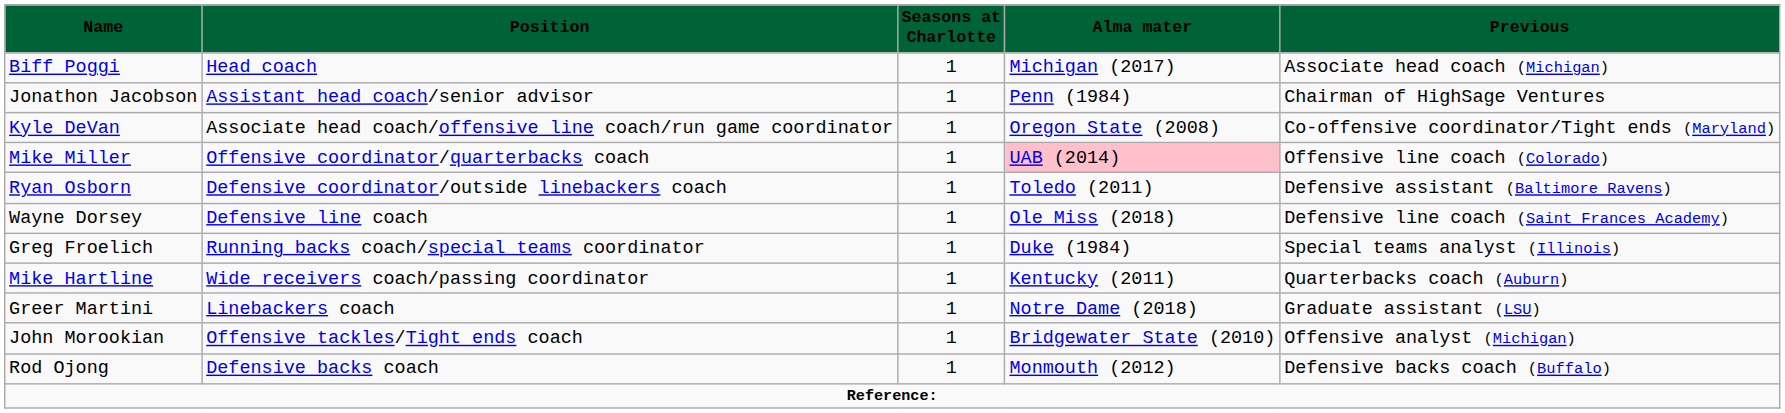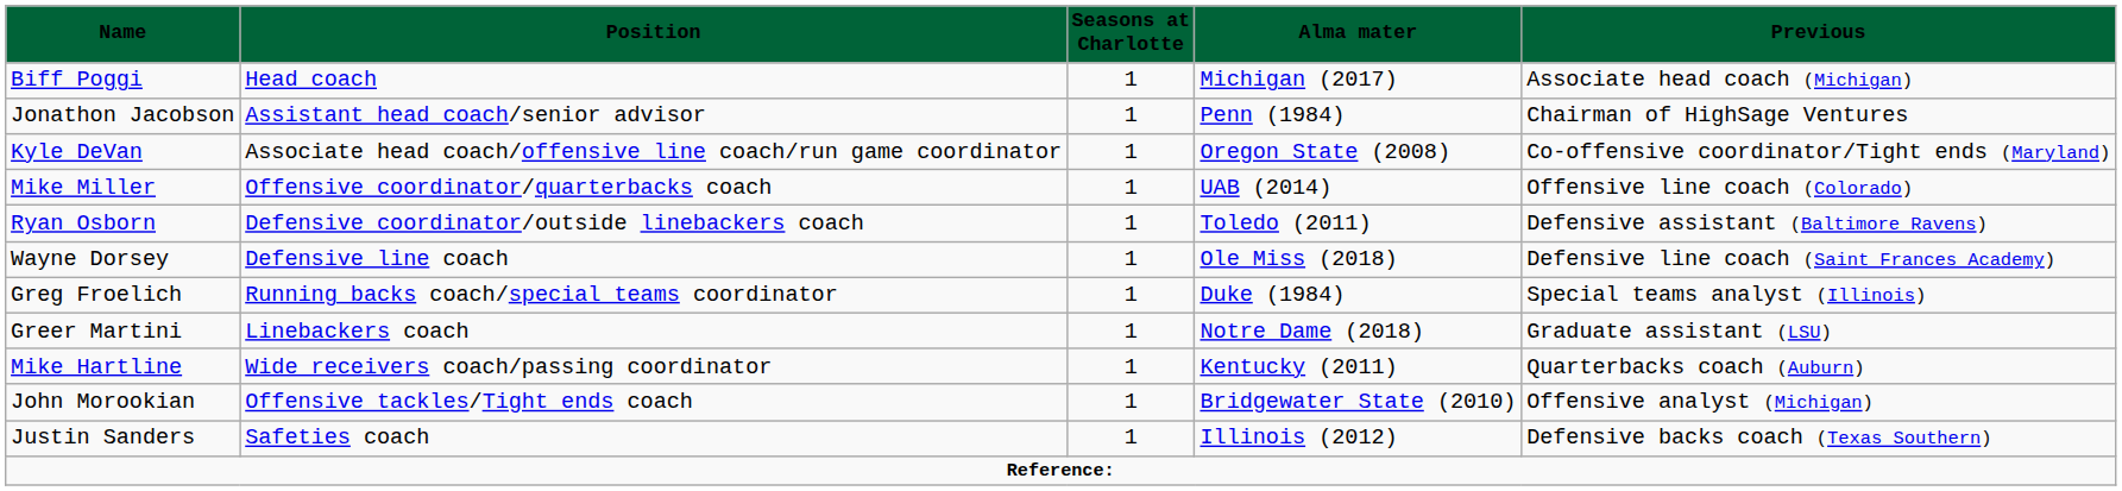 <table class="wikitable">
 <tr style="background:#006338; text-align:center;font-size:90%;">
 <td><span><strong>Name</strong></span></td>
 <td><span><strong>Position</strong></span></td>
 <td><span><strong>Seasons at<br>Charlotte</strong></span></td>
 <td><span><strong>Alma mater</strong></span></td>
 <td><span><strong>Previous</strong></span></td>
 </tr>
 <tr>
 <td><a href='#'>Biff Poggi</a></td>
 <td><a href='#'>Head coach</a></td>
 <td align=center>1</td>
 <td><a href='#'>Michigan</a> (2017)</td>
 <td>Associate head coach <small>(<a href='#'>Michigan</a>)</small></td>
 </tr>
 <tr>
 <td>Jonathon Jacobson</td>
 <td><a href='#'>Assistant head coach</a>/senior advisor</td>
 <td align=center>1</td>
 <td><a href='#'>Penn</a> (1984)</td>
 <td>Chairman of HighSage Ventures</td>
 </tr>
 <tr>
 <td><a href='#'>Kyle DeVan</a></td>
 <td>Associate head coach/<a href='#'>offensive line</a> coach/run game coordinator</td>
 <td align=center>1</td>
 <td><a href='#'>Oregon State</a> (2008)</td>
 <td>Co-offensive coordinator/Tight ends <small>(<a href='#'>Maryland</a>)</small></td>
 </tr>
 <tr>
 <td><a href='#'>Mike Miller</a></td>
 <td><a href='#'>Offensive coordinator</a>/<a href='#'>quarterbacks</a> coach</td>
 <td align=center>1</td>
-<td style="background: pink;"><a href='#'>UAB</a> (2014)</td>
+<td><a href='#'>UAB</a> (2014)</td>
 <td>Offensive line coach <small>(<a href='#'>Colorado</a>)</small></td>
 </tr>
 <tr>
 <td><a href='#'>Ryan Osborn</a></td>
 <td><a href='#'>Defensive coordinator</a>/outside <a href='#'>linebackers</a> coach</td>
 <td align=center>1</td>
 <td><a href='#'>Toledo</a> (2011)</td>
 <td>Defensive assistant <small>(<a href='#'>Baltimore Ravens</a>)</small></td>
 </tr>
 <tr>
 <td>Wayne Dorsey</td>
 <td><a href='#'>Defensive line</a> coach</td>
 <td align=center>1</td>
 <td><a href='#'>Ole Miss</a> (2018)</td>
 <td>Defensive line coach <small>(<a href='#'>Saint Frances Academy</a>)</small></td>
 </tr>
 <tr>
 <td>Greg Froelich</td>
 <td><a href='#'>Running backs</a> coach/<a href='#'>special teams</a> coordinator</td>
 <td align=center>1</td>
 <td><a href='#'>Duke</a> (1984)</td>
 <td>Special teams analyst <small>(<a href='#'>Illinois</a>)</small></td>
 </tr>
 <tr>
+<td>Greer Martini</td>
+<td><a href='#'>Linebackers</a> coach</td>
+<td align=center>1</td>
+<td><a href='#'>Notre Dame</a> (2018)</td>
+<td>Graduate assistant <small>(<a href='#'>LSU</a>)</small></td>
+</tr>
+<tr>
 <td><a href='#'>Mike Hartline</a></td>
 <td><a href='#'>Wide receivers</a> coach/passing coordinator</td>
 <td align=center>1</td>
 <td><a href='#'>Kentucky</a> (2011)</td>
 <td>Quarterbacks coach <small>(<a href='#'>Auburn</a>)</small></td>
-</tr>
-<tr>
-<td>Greer Martini</td>
-<td><a href='#'>Linebackers</a> coach</td>
-<td align=center>1</td>
-<td><a href='#'>Notre Dame</a> (2018)</td>
-<td>Graduate assistant <small>(<a href='#'>LSU</a>)</small></td>
 </tr>
 <tr>
 <td>John Morookian</td>
 <td><a href='#'>Offensive tackles</a>/<a href='#'>Tight ends</a> coach</td>
 <td align=center>1</td>
 <td><a href='#'>Bridgewater State</a> (2010)</td>
 <td>Offensive analyst <small>(<a href='#'>Michigan</a>)</small></td>
 </tr>
 <tr>
-<td>Rod Ojong</td>
-<td><a href='#'>Defensive backs</a> coach</td>
+<td>Justin Sanders</td>
+<td><a href='#'>Safeties</a> coach</td>
 <td align=center>1</td>
-<td><a href='#'>Monmouth</a> (2012)</td>
-<td>Defensive backs coach <small>(<a href='#'>Buffalo</a>)</small></td>
+<td><a href='#'>Illinois</a> (2012)</td>
+<td>Defensive backs coach <small>(<a href='#'>Texas Southern</a>)</small></td>
 </tr>
 <tr>
 <td colspan="5" style="font-size: 8pt" align="center"><strong>Reference:</strong></td>
 </tr>
 </table>
